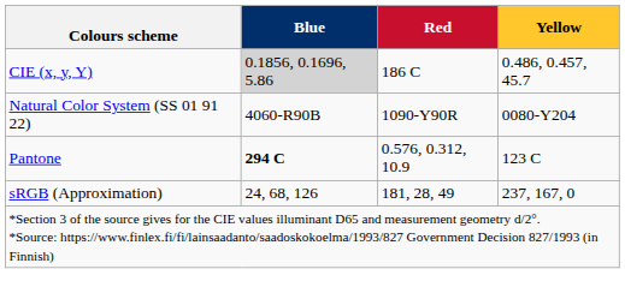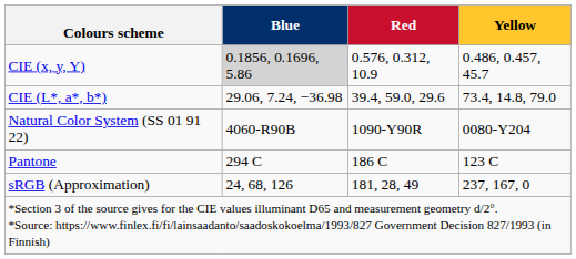 <table class=wikitable>
 <tr>
 <th><br>Colours scheme</th>
 <th style="background:#002F6C;color:white">Blue</th>
 <th style="background:#C8102E;color:white">Red</th>
 <th style="background:#FFC72C">Yellow</th>
 </tr>
 <tr>
 <td><a href='#'>CIE (x, y, Y)</a></td>
 <td style="background: lightgrey;">0.1856, 0.1696, 5.86</td>
-<td>186 C</td>
+<td>0.576, 0.312, 10.9</td>
 <td>0.486, 0.457, 45.7</td>
+</tr>
+<tr>
+<td><a href='#'>CIE (L*, a*, b*)</a></td>
+<td>29.06, 7.24, −36.98</td>
+<td>39.4, 59.0, 29.6</td>
+<td>73.4, 14.8, 79.0</td>
 </tr>
 <tr>
 <td><a href='#'>Natural Color System</a> (SS 01 91 22)</td>
 <td>4060-R90B</td>
 <td>1090-Y90R</td>
 <td>0080-Y204</td>
 </tr>
 <tr>
 <td><a href='#'>Pantone</a></td>
-<td><strong>294 C</strong></td>
-<td>0.576, 0.312, 10.9</td>
+<td>294 C</td>
+<td>186 C</td>
 <td>123 C</td>
 </tr>
 <tr>
 <td><a href='#'>sRGB</a> (Approximation)</td>
 <td>24, 68, 126</td>
 <td>181, 28, 49</td>
 <td>237, 167, 0</td>
 </tr>
 <tr>
 <td colspan ="4"><small>*Section 3 of the source gives for the CIE values illuminant D65 and measurement geometry d/2°. <br>*Source: https://www.finlex.fi/fi/lainsaadanto/saadoskokoelma/1993/827 Government Decision 827/1993 (in Finnish)</small></td>
 </tr>
 </table>
